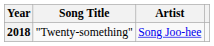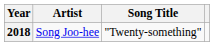 <table class="wikitable plainrowheaders">
 <tr>
 <th scope="col">Year</th>
+<th scope="col">Artist</th>
 <th scope="col">Song Title</th>
-<th scope="col">Artist</th>
 <th scope="col" class="unsortable"></th>
 </tr>
 <tr>
 <th scope="row">2018</th>
+<td><a href='#'>Song Joo-hee</a></td>
 <td>"Twenty-something"</td>
-<td><a href='#'>Song Joo-hee</a></td>
 <td align="center"></td>
 </tr>
 </table>
